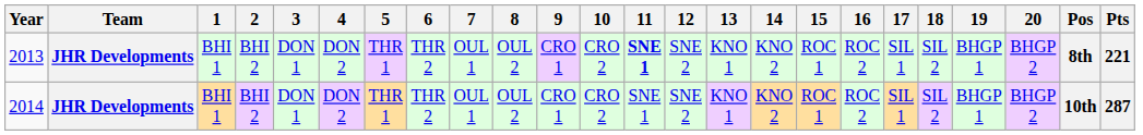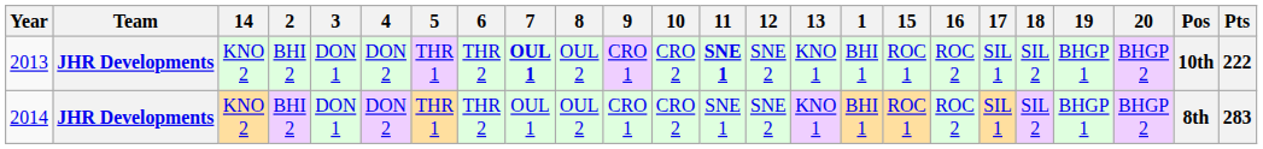 <table class="wikitable" style="text-align:center; font-size:85%">
 <tr>
 <th>Year</th>
 <th>Team</th>
-<th>1</th>
+<th>14</th>
 <th>2</th>
 <th>3</th>
 <th>4</th>
 <th>5</th>
 <th>6</th>
 <th>7</th>
 <th>8</th>
 <th>9</th>
 <th>10</th>
 <th>11</th>
 <th>12</th>
 <th>13</th>
-<th>14</th>
+<th>1</th>
 <th>15</th>
 <th>16</th>
 <th>17</th>
 <th>18</th>
 <th>19</th>
 <th>20</th>
 <th>Pos</th>
 <th>Pts</th>
 </tr>
 <tr>
 <td><a href='#'>2013</a></td>
 <th nowrap><a href='#'>JHR Developments</a></th>
-<td style="background:#dfffdf;"><a href='#'>BHI<br>1</a><br></td>
+<td style="background:#dfffdf;"><a href='#'>KNO<br>2</a><br></td>
 <td style="background:#dfffdf;"><a href='#'>BHI<br>2</a><br></td>
 <td style="background:#dfffdf;"><a href='#'>DON<br>1</a><br></td>
 <td style="background:#dfffdf;"><a href='#'>DON<br>2</a><br></td>
 <td style="background:#efcfff;"><a href='#'>THR<br>1</a><br></td>
 <td style="background:#dfffdf;"><a href='#'>THR<br>2</a><br></td>
-<td style="background:#dfffdf;"><a href='#'>OUL<br>1</a><br></td>
+<td style="background:#dfffdf;"><strong><a href='#'>OUL<br>1</a><br></strong></td>
 <td style="background:#dfffdf;"><a href='#'>OUL<br>2</a><br></td>
 <td style="background:#efcfff;"><a href='#'>CRO<br>1</a><br></td>
 <td style="background:#dfffdf;"><a href='#'>CRO<br>2</a><br></td>
 <td style="background:#dfffdf;"><strong><a href='#'>SNE<br>1</a><br></strong></td>
 <td style="background:#dfffdf;"><a href='#'>SNE<br>2</a><br></td>
 <td style="background:#dfffdf;"><a href='#'>KNO<br>1</a><br></td>
-<td style="background:#dfffdf;"><a href='#'>KNO<br>2</a><br></td>
+<td style="background:#dfffdf;"><a href='#'>BHI<br>1</a><br></td>
 <td style="background:#dfffdf;"><a href='#'>ROC<br>1</a><br></td>
 <td style="background:#dfffdf;"><a href='#'>ROC<br>2</a><br></td>
 <td style="background:#dfffdf;"><a href='#'>SIL<br>1</a><br></td>
 <td style="background:#dfffdf;"><a href='#'>SIL<br>2</a><br></td>
 <td style="background:#dfffdf;"><a href='#'>BHGP<br>1</a><br></td>
 <td style="background:#efcfff;"><a href='#'>BHGP<br>2</a><br></td>
-<th>8th</th>
-<th>221</th>
+<th>10th</th>
+<th>222</th>
 </tr>
 <tr>
 <td><a href='#'>2014</a></td>
 <th nowrap><a href='#'>JHR Developments</a></th>
-<td style="background:#ffdf9f;"><a href='#'>BHI<br>1</a><br></td>
+<td style="background:#ffdf9f;"><a href='#'>KNO<br>2</a><br></td>
 <td style="background:#EFCFFF;"><a href='#'>BHI<br>2</a><br></td>
 <td style="background:#dfffdf;"><a href='#'>DON<br>1</a><br></td>
 <td style="background:#EFCFFF;"><a href='#'>DON<br>2</a><br></td>
 <td style="background:#ffdf9f;"><a href='#'>THR<br>1</a><br></td>
 <td style="background:#dfffdf;"><a href='#'>THR<br>2</a><br></td>
 <td style="background:#dfffdf;"><a href='#'>OUL<br>1</a><br></td>
 <td style="background:#dfffdf;"><a href='#'>OUL<br>2</a><br></td>
 <td style="background:#dfffdf;"><a href='#'>CRO<br>1</a><br></td>
 <td style="background:#dfffdf;"><a href='#'>CRO<br>2</a><br></td>
 <td style="background:#dfffdf;"><a href='#'>SNE<br>1</a><br></td>
 <td style="background:#dfffdf;"><a href='#'>SNE<br>2</a><br></td>
 <td style="background:#EFCFFF;"><a href='#'>KNO<br>1</a><br></td>
-<td style="background:#ffdf9f;"><a href='#'>KNO<br>2</a><br></td>
+<td style="background:#ffdf9f;"><a href='#'>BHI<br>1</a><br></td>
 <td style="background:#ffdf9f;"><a href='#'>ROC<br>1</a><br></td>
 <td style="background:#dfffdf;"><a href='#'>ROC<br>2</a><br></td>
 <td style="background:#ffdf9f;"><a href='#'>SIL<br>1</a><br></td>
 <td style="background:#EFCFFF;"><a href='#'>SIL<br>2</a><br></td>
 <td style="background:#dfffdf;"><a href='#'>BHGP<br>1</a><br></td>
 <td style="background:#EFCFFF;"><a href='#'>BHGP<br>2</a><br></td>
-<th>10th</th>
-<th>287</th>
+<th>8th</th>
+<th>283</th>
 </tr>
 </table>
